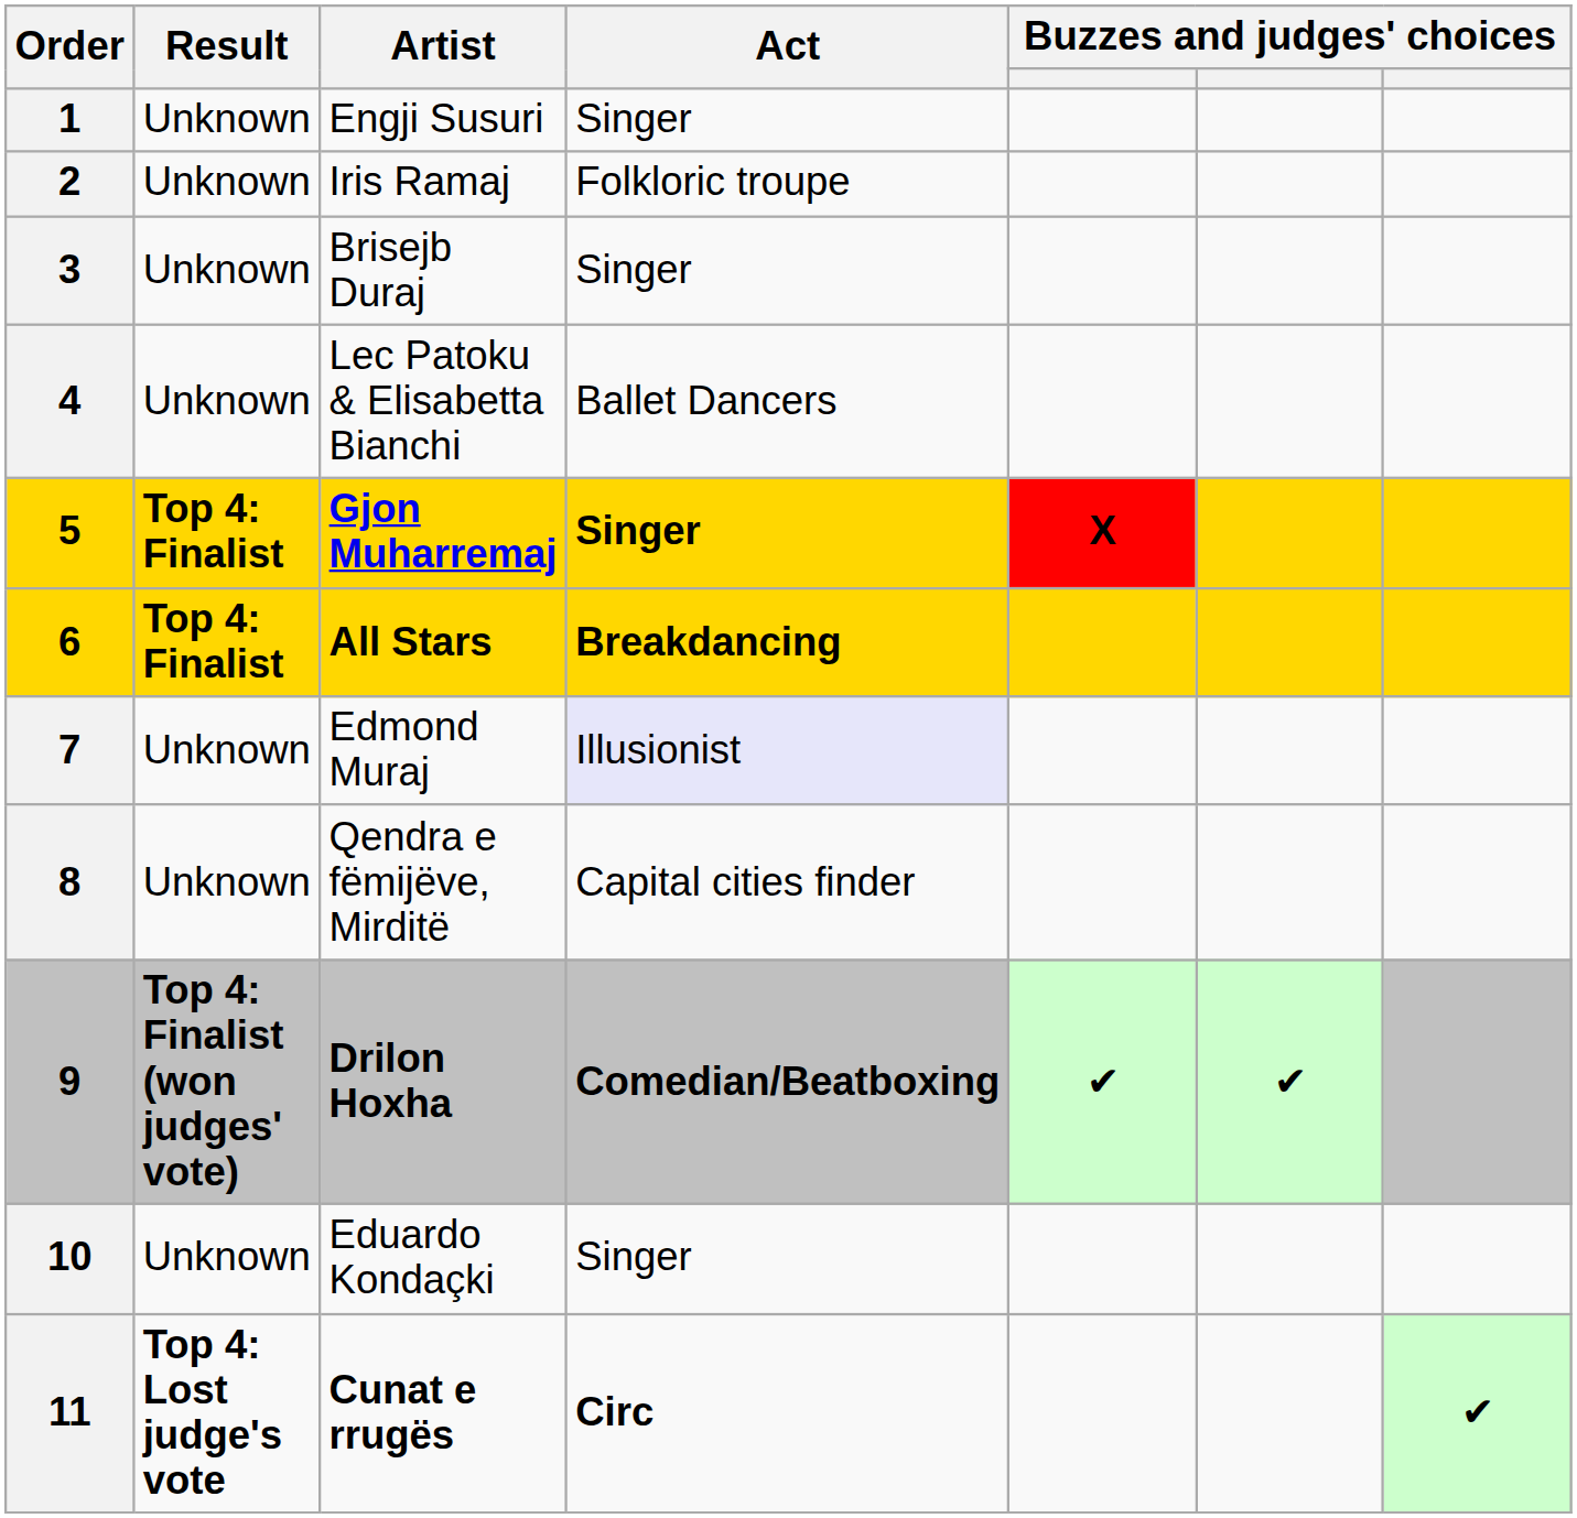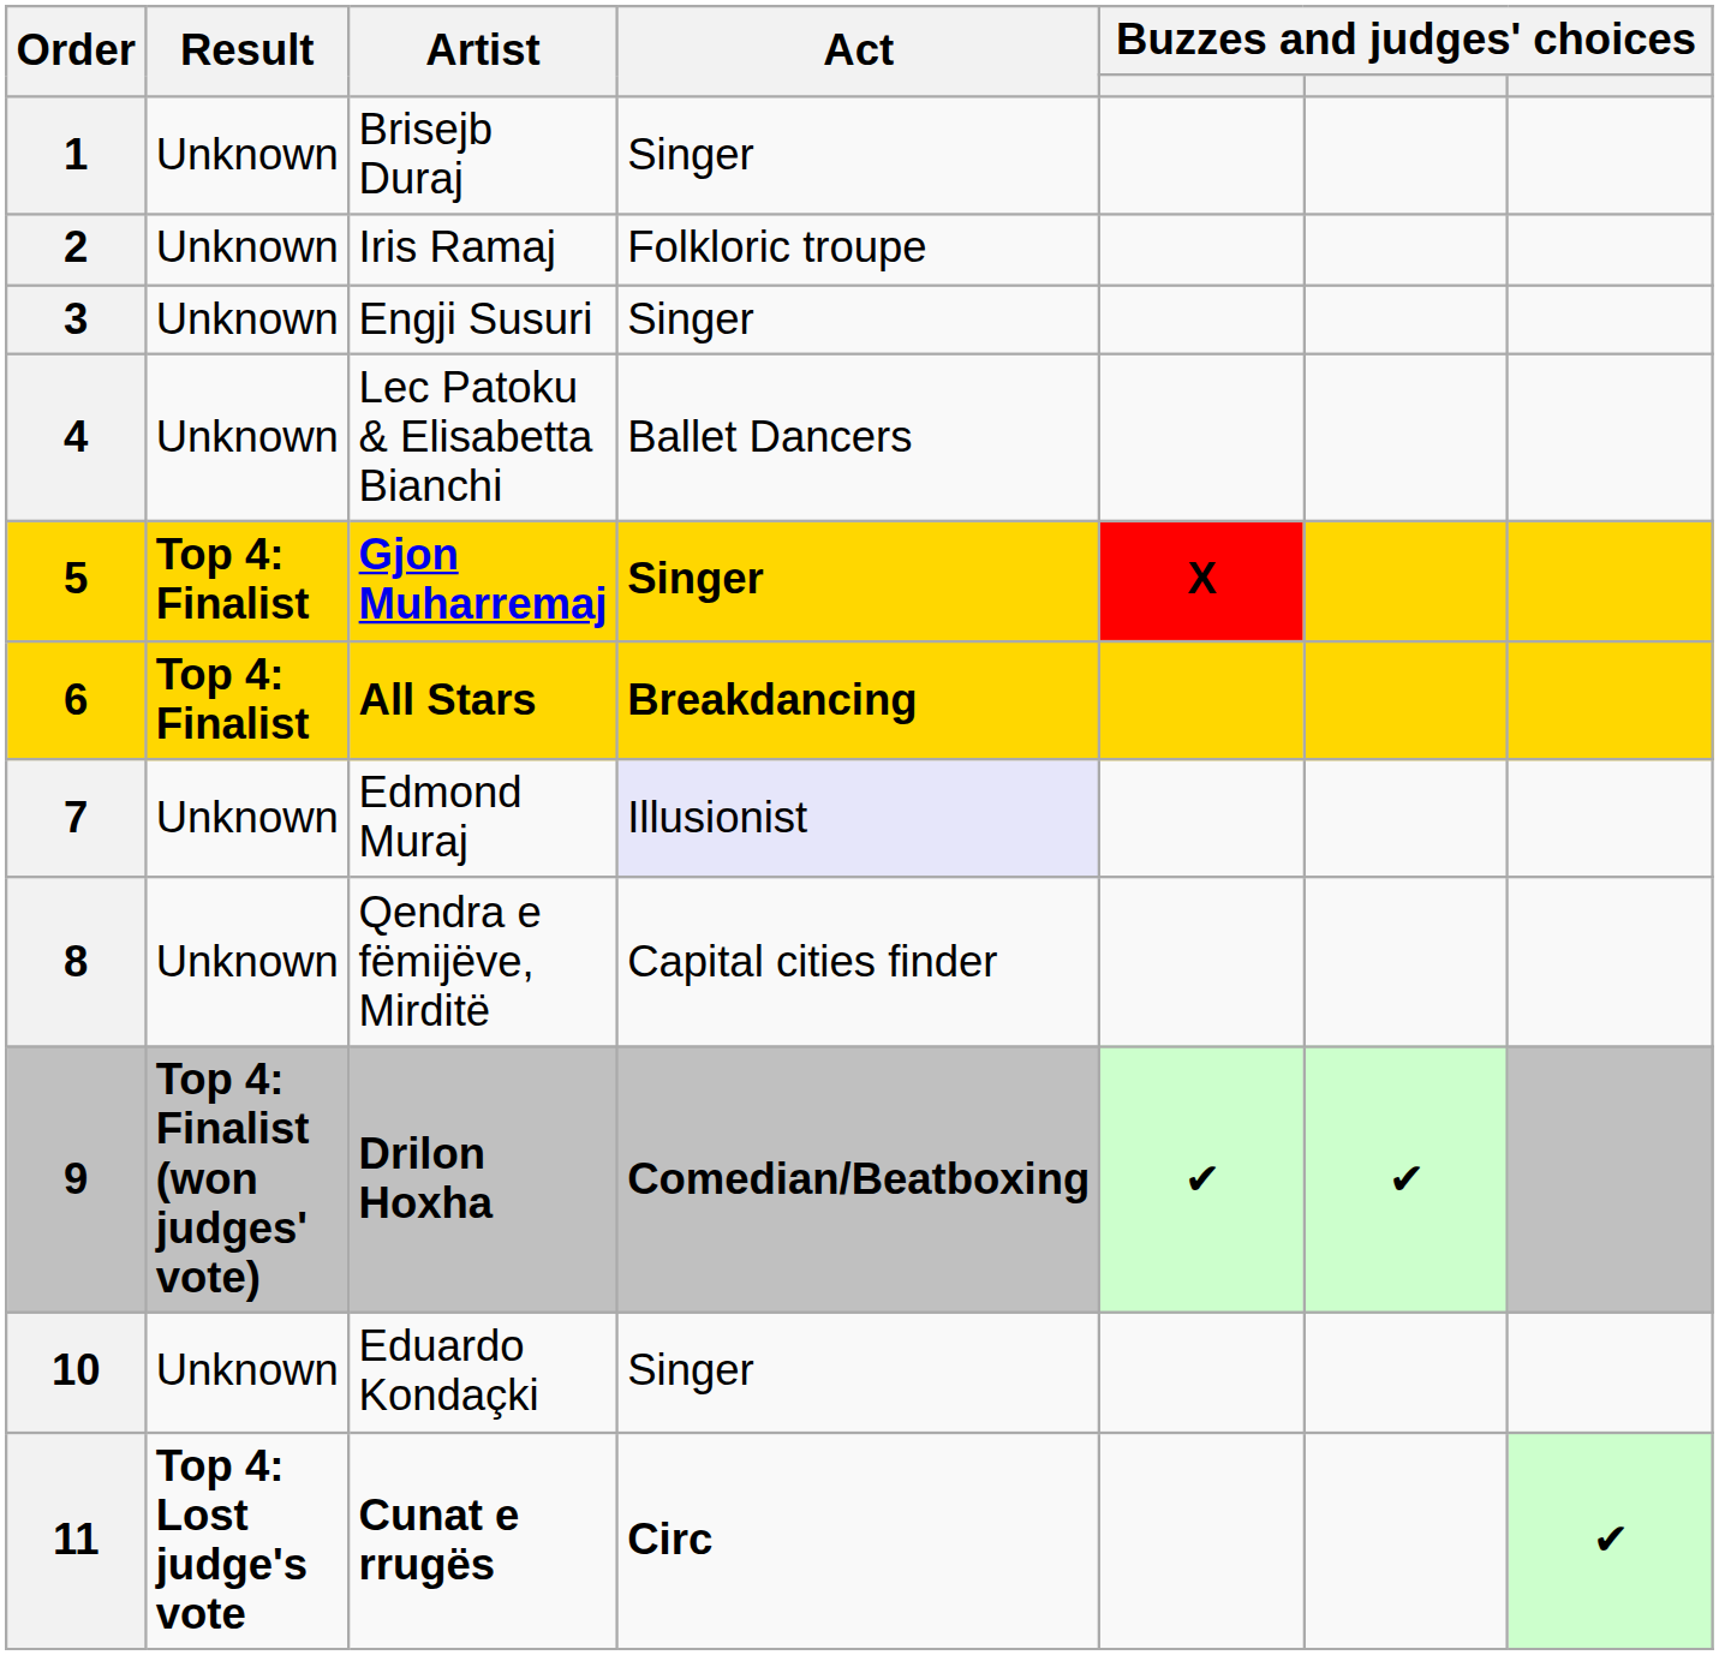 <table class="wikitable sortable" style="width:100%;">
 <tr>
 <th rowspan="2">Order</th>
 <th rowspan="2">Result</th>
 <th rowspan="2" class="unsortable">Artist</th>
 <th rowspan="2" class="unsortable">Act</th>
 <th colspan="3">Buzzes and judges' choices</th>
 </tr>
 <tr>
 <th width="70"></th>
 <th width="70"></th>
 <th width="70"></th>
 </tr>
 <tr>
 <th>1</th>
 <td>Unknown</td>
-<td>Engji Susuri</td>
+<td>Brisejb Duraj</td>
 <td>Singer</td>
 <td></td>
 <td></td>
 <td></td>
 </tr>
 <tr>
 <th>2</th>
 <td>Unknown</td>
 <td>Iris Ramaj</td>
 <td>Folkloric troupe</td>
 <td></td>
 <td></td>
 <td></td>
 </tr>
 <tr>
 <th>3</th>
 <td>Unknown</td>
-<td>Brisejb Duraj</td>
+<td>Engji Susuri</td>
 <td>Singer</td>
 <td></td>
 <td></td>
 <td></td>
 </tr>
 <tr>
 <th>4</th>
 <td>Unknown</td>
 <td>Lec Patoku & Elisabetta Bianchi</td>
 <td>Ballet Dancers</td>
 <td></td>
 <td></td>
 <td></td>
 </tr>
 <tr>
 <th style="background:gold;"><strong>5</strong></th>
 <td style="background:gold;"><strong>Top 4: Finalist</strong></td>
 <td style="background:gold;"><strong><a href='#'>Gjon Muharremaj</a></strong></td>
 <td style="background:gold;"><strong>Singer</strong></td>
 <td style="background:red; text-align:center;"><strong>X</strong></td>
 <td style="background:gold;"></td>
 <td style="background:gold;"></td>
 </tr>
 <tr>
 <th style="background:gold;"><strong>6</strong></th>
 <td style="background:gold;"><strong>Top 4: Finalist</strong></td>
 <td style="background:gold;"><strong>All Stars</strong></td>
 <td style="background:gold;"><strong>Breakdancing</strong></td>
 <td style="background:gold;"></td>
 <td style="background:gold;"></td>
 <td style="background:gold;"></td>
 </tr>
 <tr>
 <th>7</th>
 <td>Unknown</td>
 <td>Edmond Muraj</td>
 <td style="background: lavender;">Illusionist</td>
 <td></td>
 <td></td>
 <td></td>
 </tr>
 <tr>
 <th>8</th>
 <td>Unknown</td>
 <td>Qendra e fëmijëve, Mirditë</td>
 <td>Capital cities finder</td>
 <td></td>
 <td></td>
 <td></td>
 </tr>
 <tr>
 <th style="background:silver;"><strong>9</strong></th>
 <td style="background:silver;"><strong>Top 4: Finalist (won judges' vote)</strong></td>
 <td style="background:silver;"><strong>Drilon Hoxha</strong></td>
 <td style="background:silver;"><strong>Comedian/Beatboxing</strong></td>
 <td style="background:#cfc; text-align:center;">✔</td>
 <td style="background:#cfc; text-align:center;">✔</td>
 <td style="background:silver;"></td>
 </tr>
 <tr>
 <th>10</th>
 <td>Unknown</td>
 <td>Eduardo Kondaçki</td>
 <td>Singer</td>
 <td></td>
 <td></td>
 <td></td>
 </tr>
 <tr>
 <th><strong>11</strong></th>
 <td><strong>Top 4: Lost judge's vote</strong></td>
 <td><strong>Cunat e rrugës</strong></td>
 <td><strong>Circ</strong></td>
 <td></td>
 <td></td>
 <td style="background:#cfc; text-align:center;">✔</td>
 </tr>
 </table>
